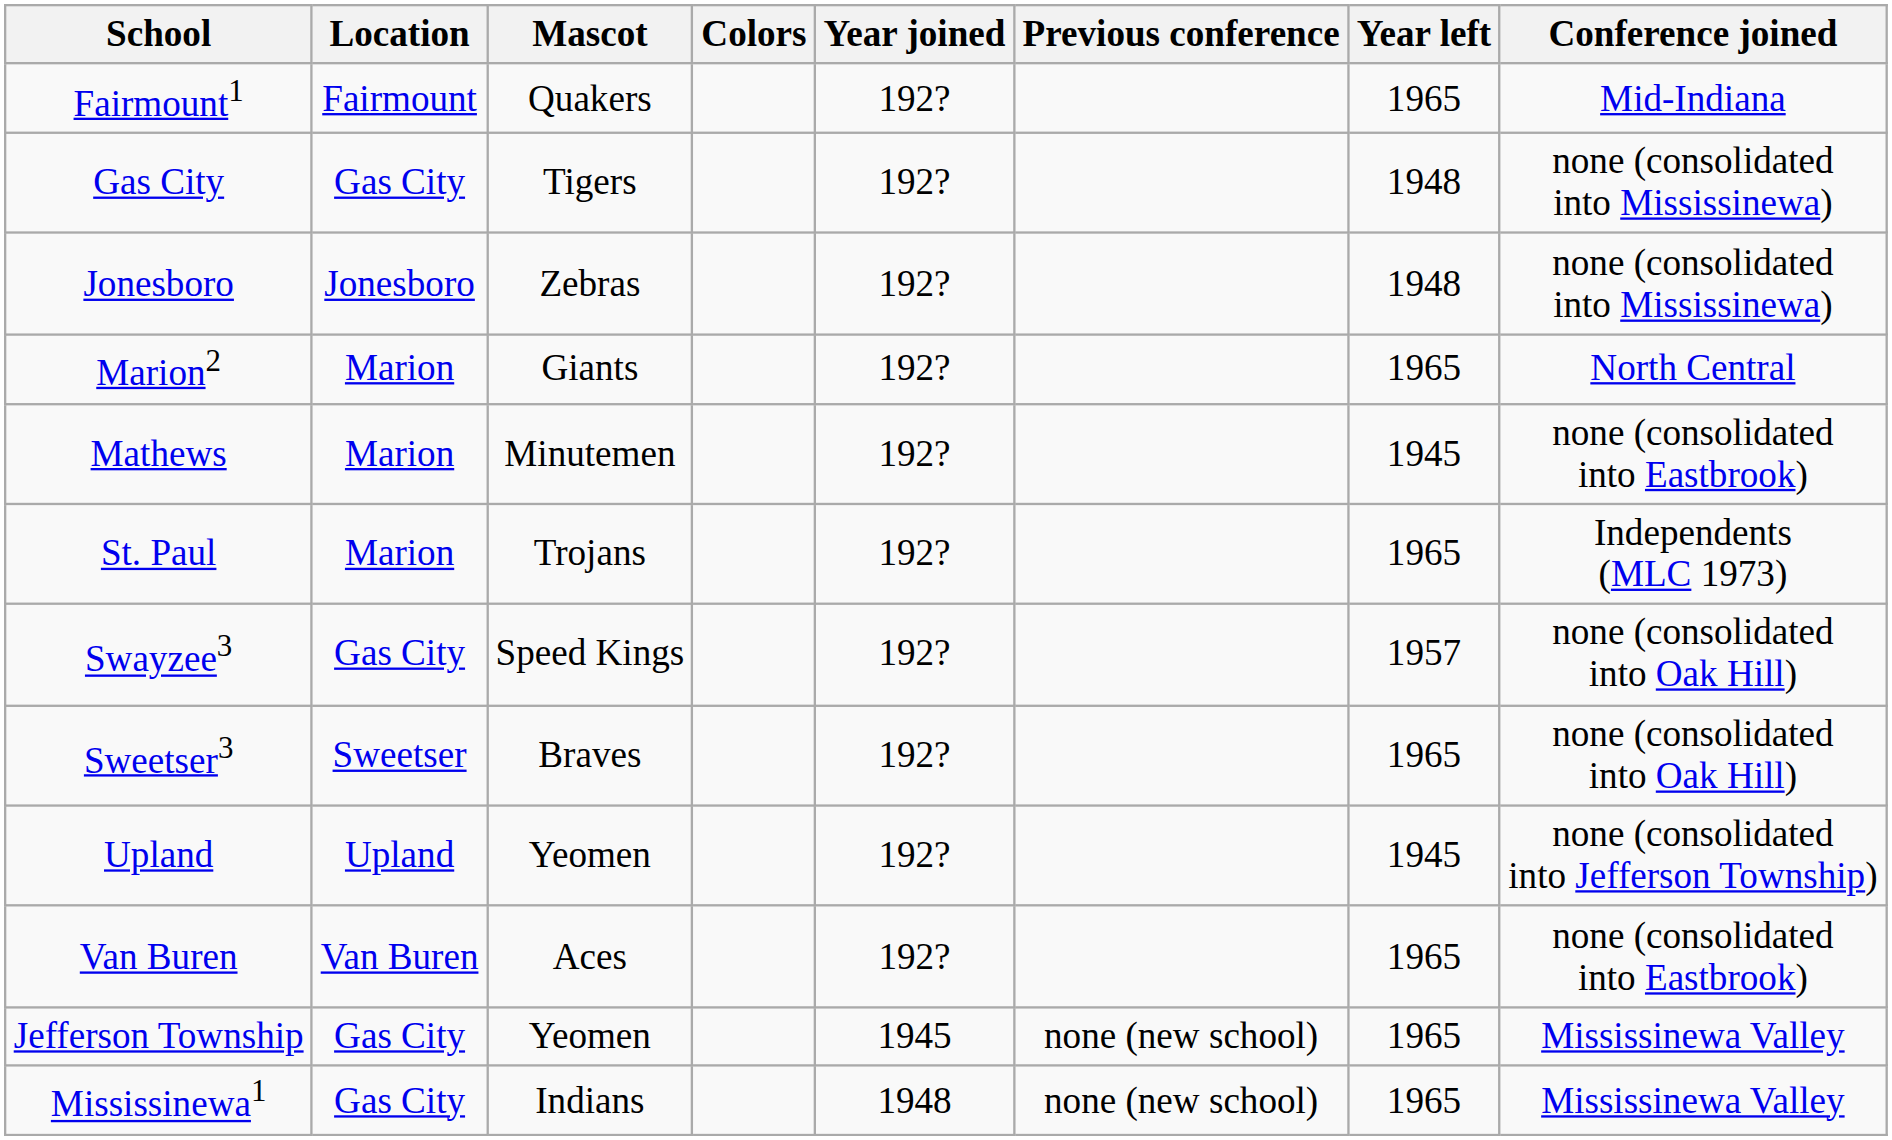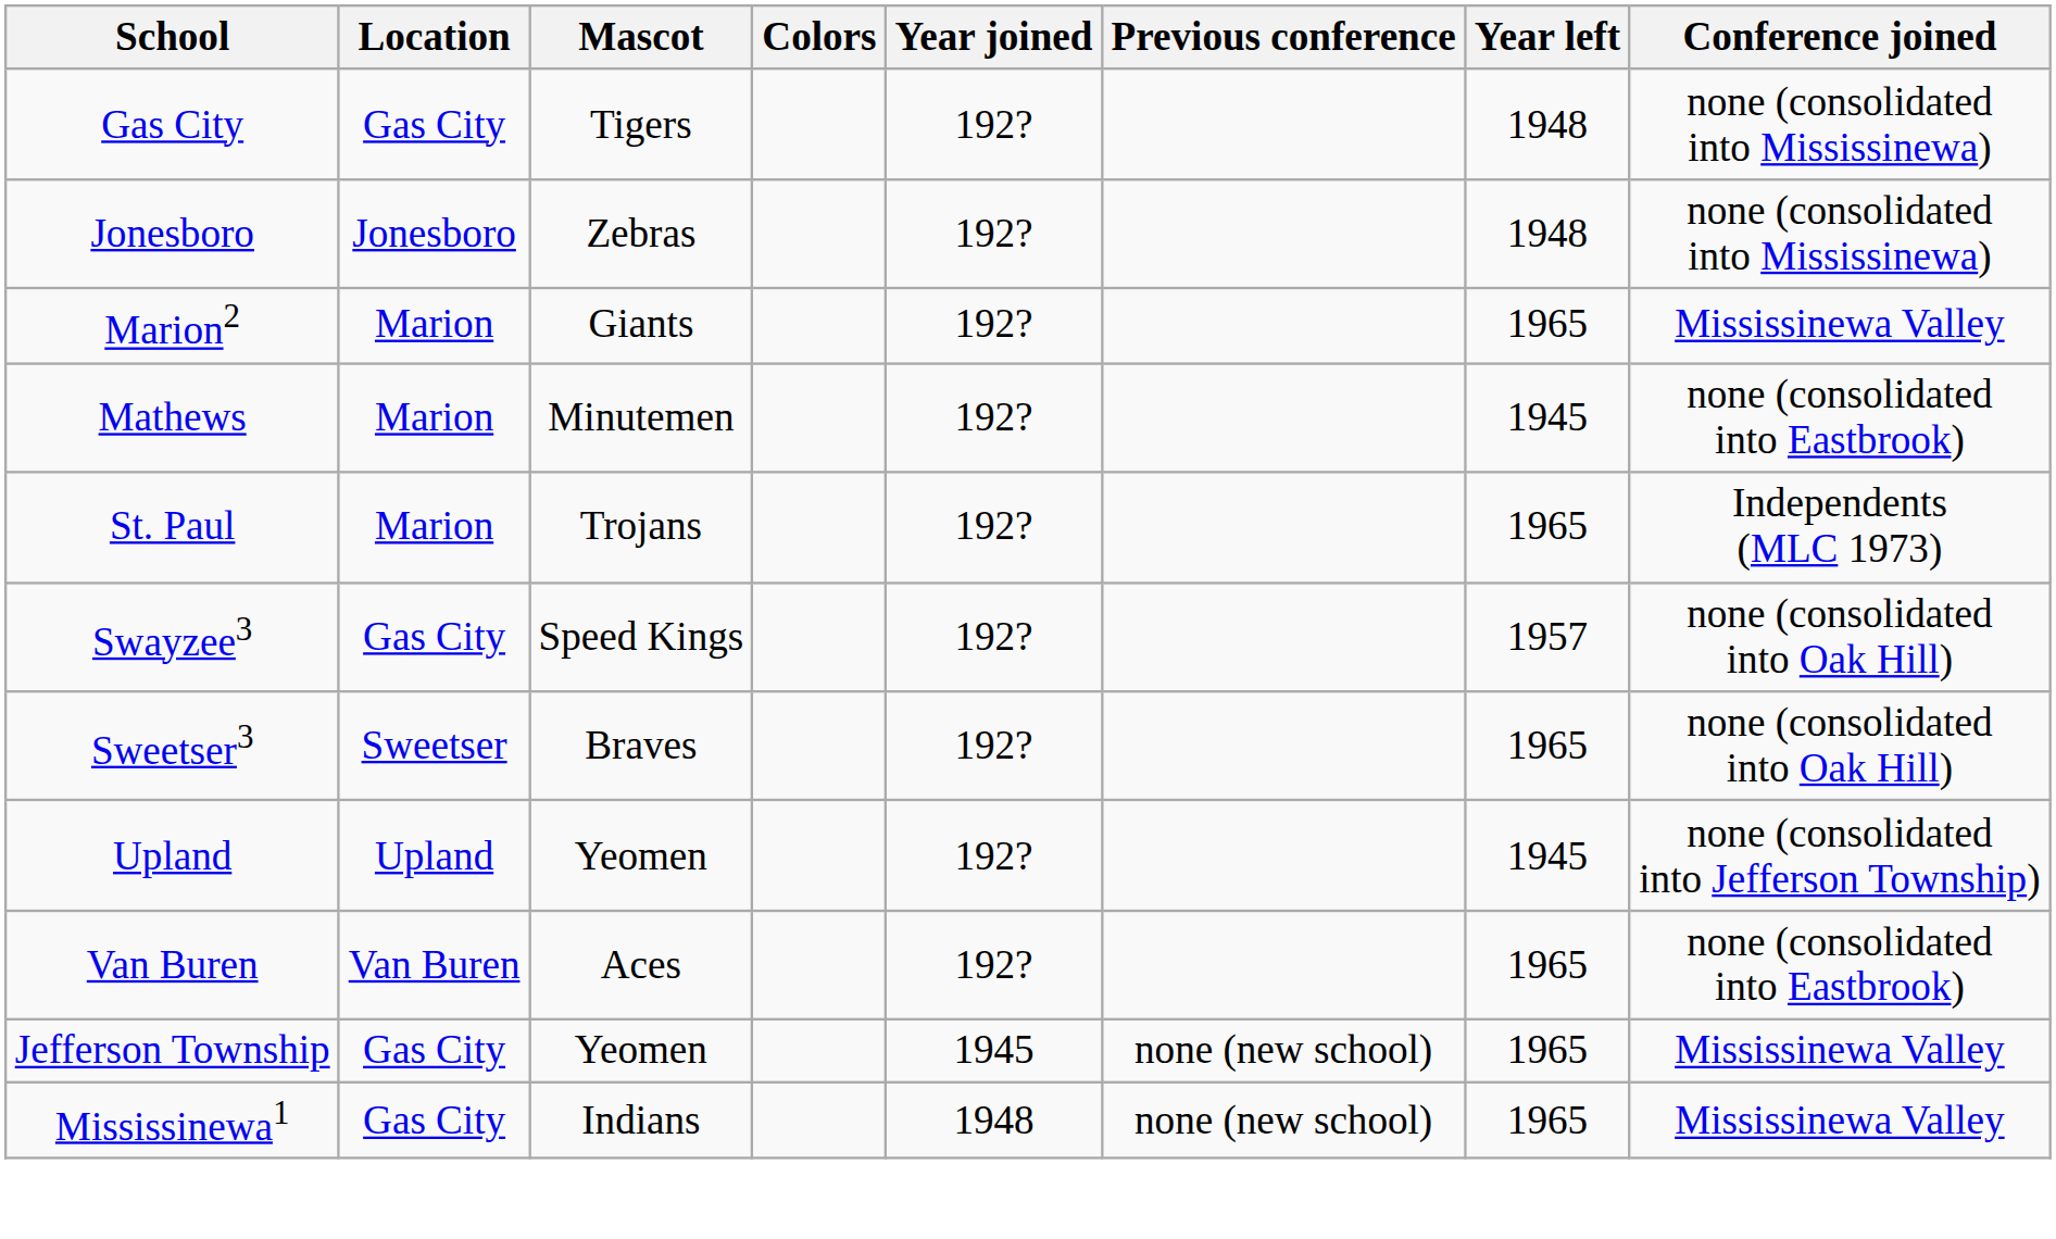 <table class="wikitable" style="text-align:center;">
 <tr>
 <th>School</th>
 <th>Location</th>
 <th>Mascot</th>
 <th>Colors</th>
 <th>Year joined</th>
 <th>Previous conference</th>
 <th>Year left</th>
 <th>Conference joined</th>
-</tr>
-<tr>
-<td><a href='#'>Fairmount</a><sup>1</sup></td>
-<td><a href='#'>Fairmount</a></td>
-<td>Quakers</td>
-<td>  </td>
-<td>192?</td>
-<td></td>
-<td>1965</td>
-<td><a href='#'>Mid-Indiana</a></td>
 </tr>
 <tr>
 <td><a href='#'>Gas City</a></td>
 <td><a href='#'>Gas City</a></td>
 <td>Tigers</td>
 <td> </td>
 <td>192?</td>
 <td></td>
 <td>1948</td>
 <td>none (consolidated<br>into <a href='#'>Mississinewa</a>)</td>
 </tr>
 <tr>
 <td><a href='#'>Jonesboro</a></td>
 <td><a href='#'>Jonesboro</a></td>
 <td>Zebras</td>
 <td> </td>
 <td>192?</td>
 <td></td>
 <td>1948</td>
 <td>none (consolidated<br>into <a href='#'>Mississinewa</a>)</td>
 </tr>
 <tr>
 <td><a href='#'>Marion</a><sup>2</sup></td>
 <td><a href='#'>Marion</a></td>
 <td>Giants</td>
 <td> </td>
 <td>192?</td>
 <td></td>
 <td>1965</td>
-<td><a href='#'>North Central</a></td>
+<td><a href='#'>Mississinewa Valley</a></td>
 </tr>
 <tr>
 <td><a href='#'>Mathews</a></td>
 <td><a href='#'>Marion</a></td>
 <td>Minutemen</td>
 <td> </td>
 <td>192?</td>
 <td></td>
 <td>1945</td>
 <td>none (consolidated<br>into <a href='#'>Eastbrook</a>)</td>
 </tr>
 <tr>
 <td><a href='#'>St. Paul</a></td>
 <td><a href='#'>Marion</a></td>
 <td>Trojans</td>
 <td> </td>
 <td>192?</td>
 <td></td>
 <td>1965</td>
 <td>Independents<br>(<a href='#'>MLC</a> 1973)</td>
 </tr>
 <tr>
 <td><a href='#'>Swayzee</a><sup>3</sup></td>
 <td><a href='#'>Gas City</a></td>
 <td>Speed Kings</td>
 <td> </td>
 <td>192?</td>
 <td></td>
 <td>1957</td>
 <td>none (consolidated <br> into <a href='#'>Oak Hill</a>)</td>
 </tr>
 <tr>
 <td><a href='#'>Sweetser</a><sup>3</sup></td>
 <td><a href='#'>Sweetser</a></td>
 <td>Braves</td>
 <td> </td>
 <td>192?</td>
 <td></td>
 <td>1965</td>
 <td>none (consolidated <br> into <a href='#'>Oak Hill</a>)</td>
 </tr>
 <tr>
 <td><a href='#'>Upland</a></td>
 <td><a href='#'>Upland</a></td>
 <td>Yeomen</td>
 <td> </td>
 <td>192?</td>
 <td></td>
 <td>1945</td>
 <td>none (consolidated<br>into <a href='#'>Jefferson Township</a>)</td>
 </tr>
 <tr>
 <td><a href='#'>Van Buren</a></td>
 <td><a href='#'>Van Buren</a></td>
 <td>Aces</td>
 <td> </td>
 <td>192?</td>
 <td></td>
 <td>1965</td>
 <td>none (consolidated<br>into <a href='#'>Eastbrook</a>)</td>
 </tr>
 <tr>
 <td><a href='#'>Jefferson Township</a></td>
 <td><a href='#'>Gas City</a></td>
 <td>Yeomen</td>
 <td> </td>
 <td>1945</td>
 <td>none (new school)</td>
 <td>1965</td>
 <td><a href='#'>Mississinewa Valley</a></td>
 </tr>
 <tr>
 <td><a href='#'>Mississinewa</a><sup>1</sup></td>
 <td><a href='#'>Gas City</a></td>
 <td>Indians</td>
 <td> </td>
 <td>1948</td>
 <td>none (new school)</td>
 <td>1965</td>
 <td><a href='#'>Mississinewa Valley</a></td>
 </tr>
 </table>
